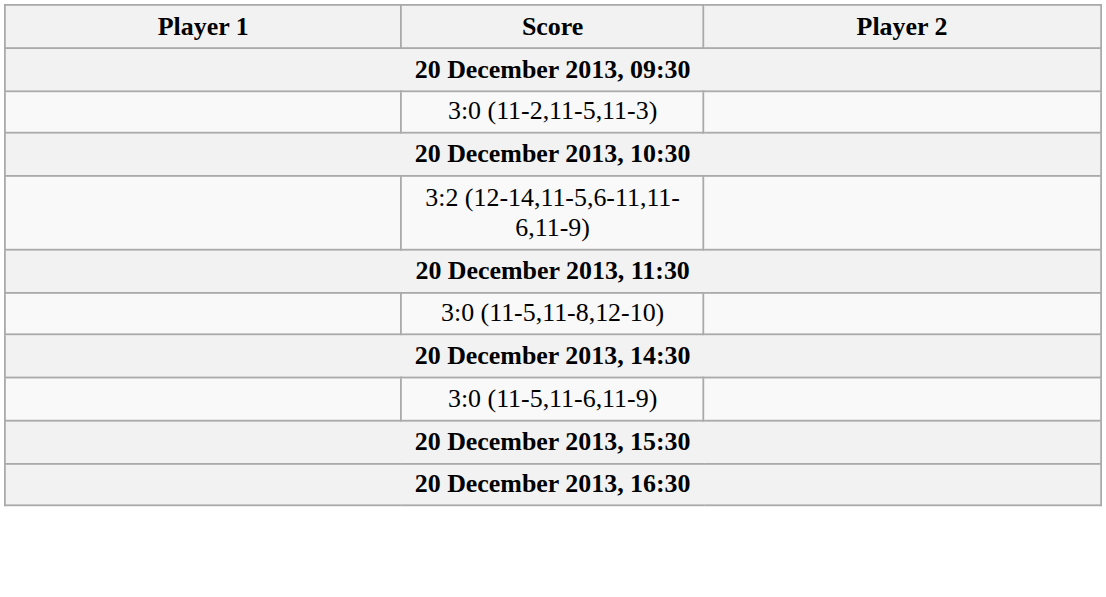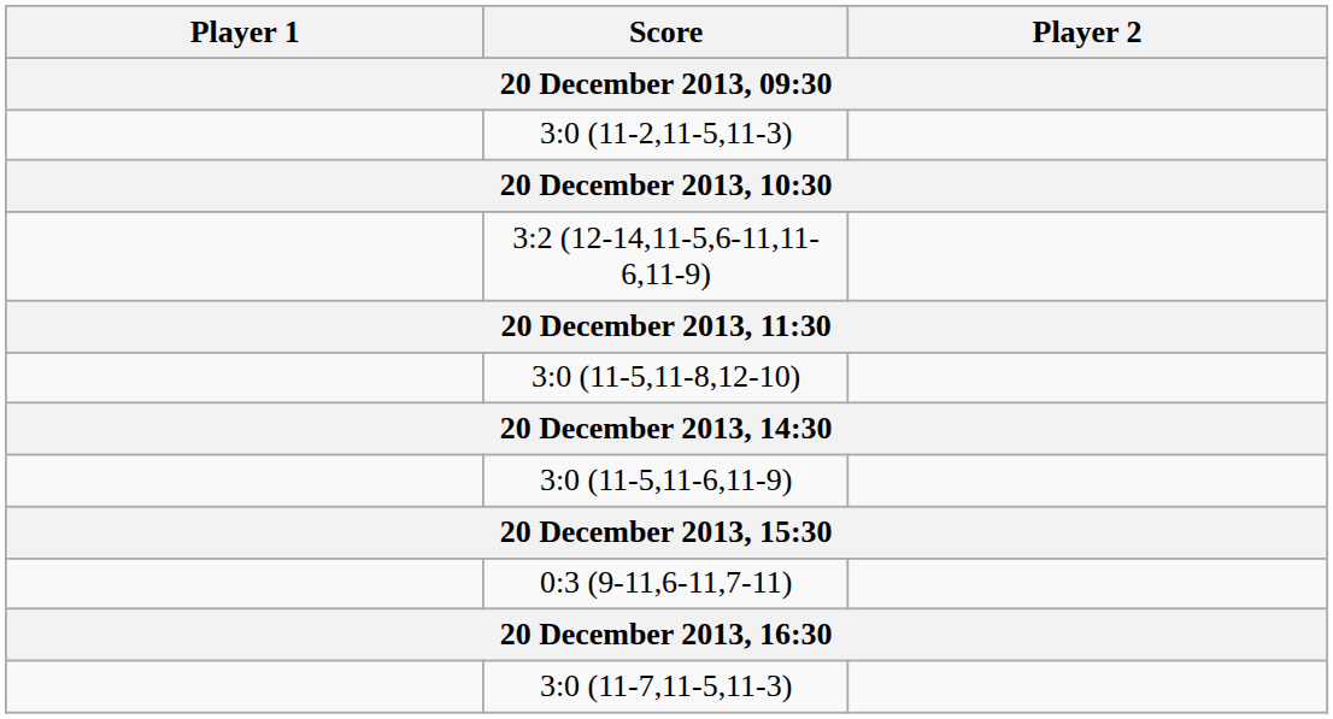 <table class="wikitable" style="text-align: center; font-size:90% ">
 <tr>
 <th align="right" width="240">Player 1</th>
 <th width="180">Score</th>
 <th align="left" width="240">Player 2</th>
 </tr>
 <tr>
 <th colspan=3>20 December 2013, 09:30</th>
 </tr>
 <tr>
 <td align=right><strong></strong></td>
 <td align=center>3:0 (11-2,11-5,11-3)</td>
 <td align=left></td>
 </tr>
 <tr>
 <th colspan=3>20 December 2013, 10:30</th>
 </tr>
 <tr>
 <td align=right><strong></strong></td>
 <td align=center>3:2 (12-14,11-5,6-11,11-6,11-9)</td>
 <td align=left></td>
 </tr>
 <tr>
 <th colspan=3>20 December 2013, 11:30</th>
 </tr>
 <tr>
 <td align=right><strong></strong></td>
 <td align=center>3:0 (11-5,11-8,12-10)</td>
 <td align=left></td>
 </tr>
 <tr>
 <th colspan=3>20 December 2013, 14:30</th>
 </tr>
 <tr>
 <td align=right><strong></strong></td>
 <td align=center>3:0 (11-5,11-6,11-9)</td>
 <td align=left></td>
 </tr>
 <tr>
 <th colspan=3>20 December 2013, 15:30</th>
 </tr>
 <tr>
+<td align=right></td>
+<td align=center>0:3 (9-11,6-11,7-11)</td>
+<td align=left><strong></strong></td>
+</tr>
+<tr>
 <th colspan=3>20 December 2013, 16:30</th>
 </tr>
+<tr>
+<td align=right><strong></strong></td>
+<td align=center>3:0 (11-7,11-5,11-3)</td>
+<td align=left></td>
+</tr>
 </table>
